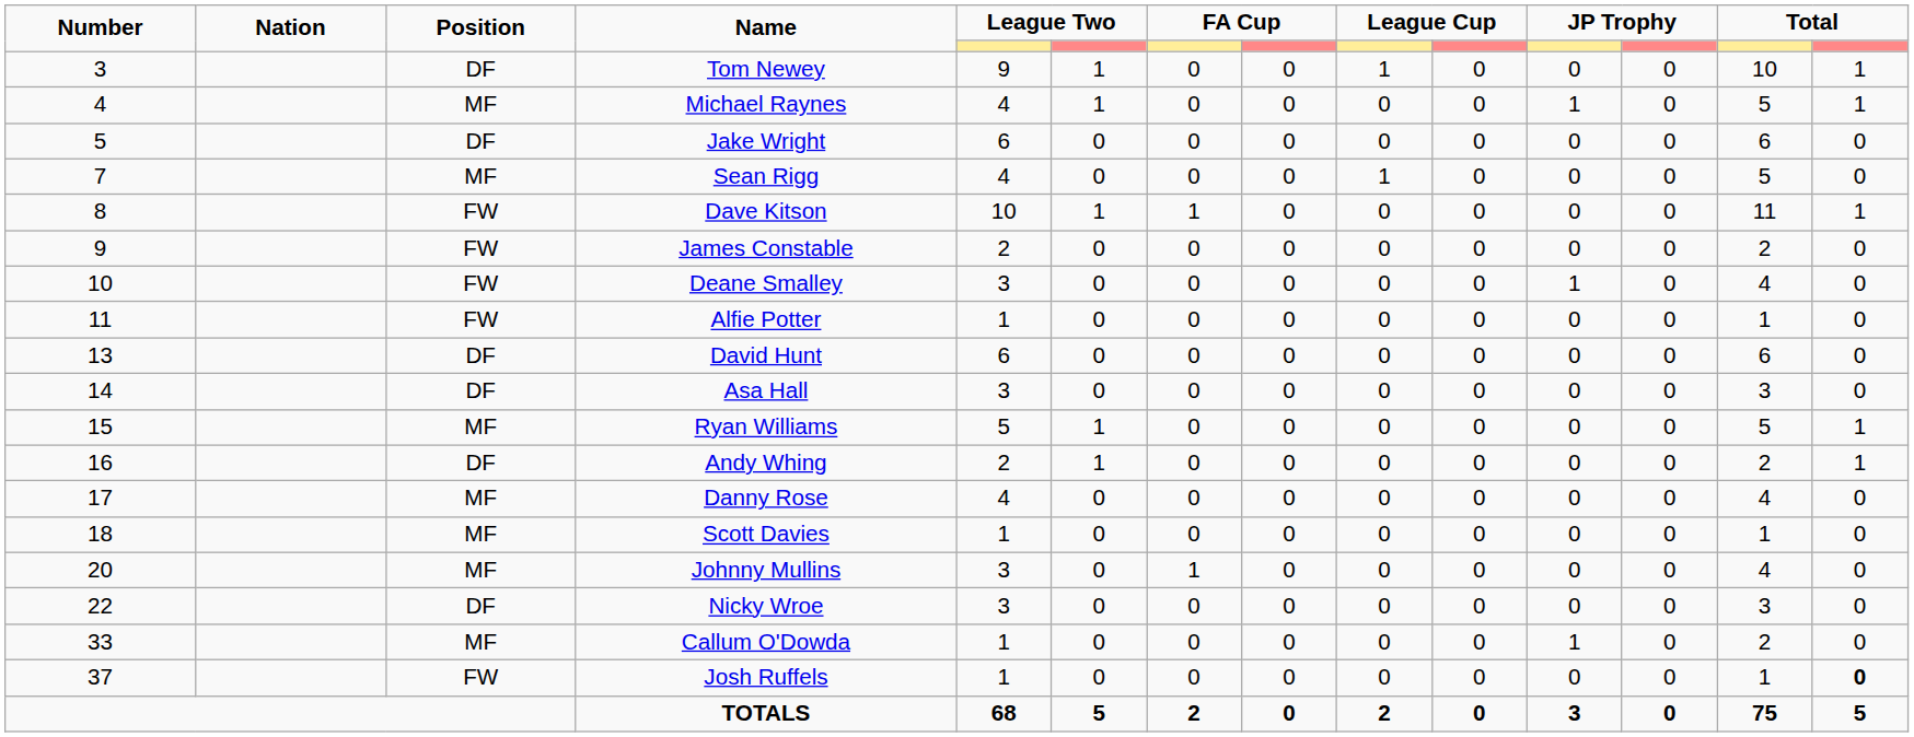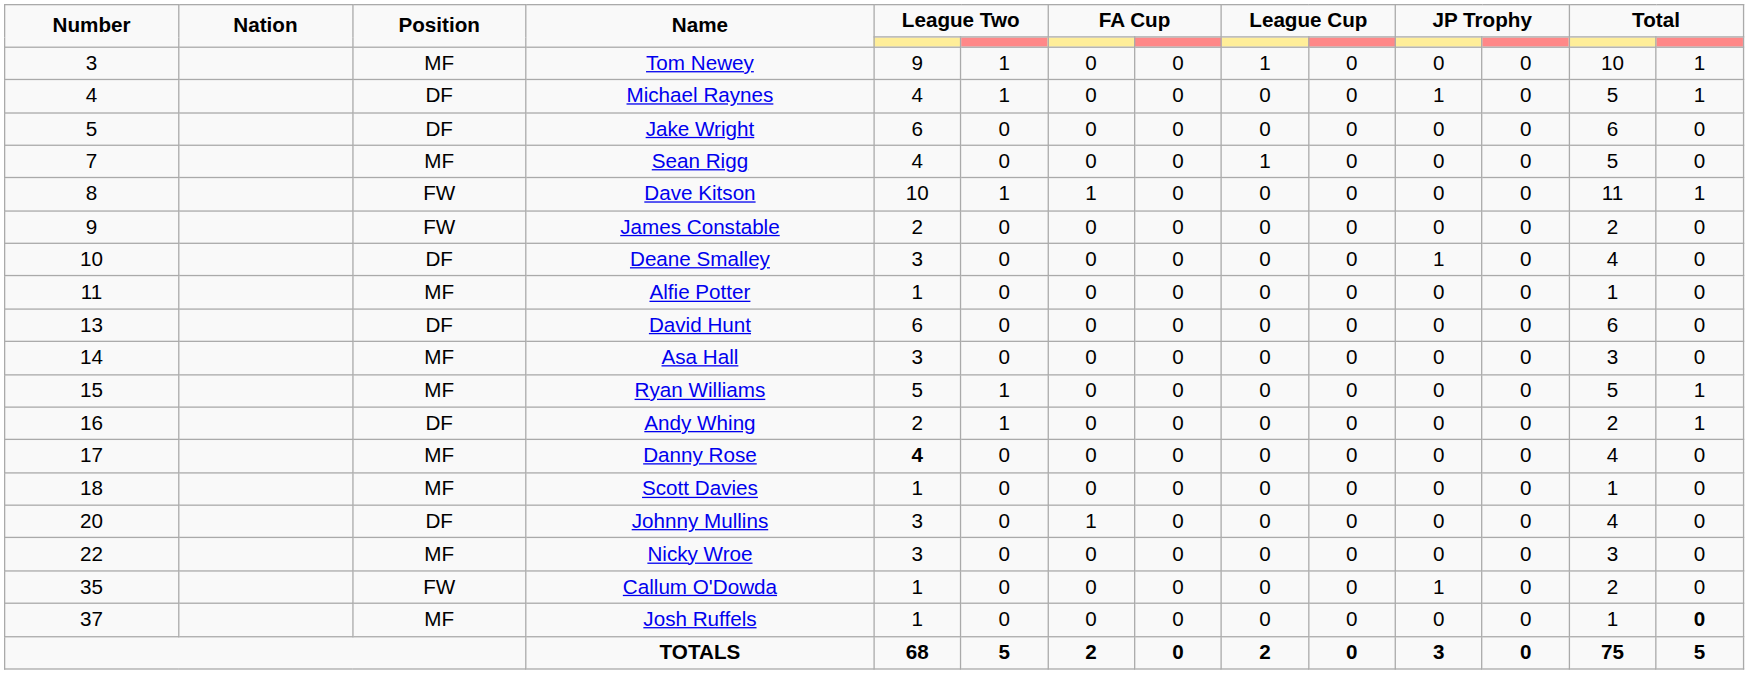 <table class="wikitable" style="font-size: 100%; text-align: center;">
 <tr>
 <td rowspan="2" width="10%" align="center"><strong>Number</strong></td>
 <td rowspan="2" width="10%" align="center"><strong>Nation</strong></td>
 <td rowspan="2" width="10%" align="center"><strong>Position</strong></td>
 <td rowspan="2" width="20%" align="center"><strong>Name</strong></td>
 <td colspan="2" align="center"><strong>League Two</strong></td>
 <td colspan="2" align="center"><strong>FA Cup</strong></td>
 <td colspan="2" align="center"><strong>League Cup</strong></td>
 <td colspan="2" align="center"><strong>JP Trophy</strong></td>
 <td colspan="2" align="center"><strong>Total</strong></td>
 </tr>
 <tr>
 <th width=60 style="background: #FFEE99"></th>
 <th width=60 style="background: #FF8888"></th>
 <th width=60 style="background: #FFEE99"></th>
 <th width=60 style="background: #FF8888"></th>
 <th width=60 style="background: #FFEE99"></th>
 <th width=60 style="background: #FF8888"></th>
 <th width=60 style="background: #FFEE99"></th>
 <th width=60 style="background: #FF8888"></th>
 <th width=60 style="background: #FFEE99"></th>
 <th width=60 style="background: #FF8888"></th>
 </tr>
 <tr>
 <td>3</td>
 <td></td>
-<td>DF</td>
+<td>MF</td>
 <td><a href='#'>Tom Newey</a></td>
 <td>9</td>
 <td>1</td>
 <td>0</td>
 <td>0</td>
 <td>1</td>
 <td>0</td>
 <td>0</td>
 <td>0</td>
 <td>10</td>
 <td>1</td>
 </tr>
 <tr>
 <td>4</td>
 <td></td>
-<td>MF</td>
+<td>DF</td>
 <td><a href='#'>Michael Raynes</a></td>
 <td>4</td>
 <td>1</td>
 <td>0</td>
 <td>0</td>
 <td>0</td>
 <td>0</td>
 <td>1</td>
 <td>0</td>
 <td>5</td>
 <td>1</td>
 </tr>
 <tr>
 <td>5</td>
 <td></td>
 <td>DF</td>
 <td><a href='#'>Jake Wright</a></td>
 <td>6</td>
 <td>0</td>
 <td>0</td>
 <td>0</td>
 <td>0</td>
 <td>0</td>
 <td>0</td>
 <td>0</td>
 <td>6</td>
 <td>0</td>
 </tr>
 <tr>
 <td>7</td>
 <td></td>
 <td>MF</td>
 <td><a href='#'>Sean Rigg</a></td>
 <td>4</td>
 <td>0</td>
 <td>0</td>
 <td>0</td>
 <td>1</td>
 <td>0</td>
 <td>0</td>
 <td>0</td>
 <td>5</td>
 <td>0</td>
 </tr>
 <tr>
 <td>8</td>
 <td></td>
 <td>FW</td>
 <td><a href='#'>Dave Kitson</a></td>
 <td>10</td>
 <td>1</td>
 <td>1</td>
 <td>0</td>
 <td>0</td>
 <td>0</td>
 <td>0</td>
 <td>0</td>
 <td>11</td>
 <td>1</td>
 </tr>
 <tr>
 <td>9</td>
 <td></td>
 <td>FW</td>
 <td><a href='#'>James Constable</a></td>
 <td>2</td>
 <td>0</td>
 <td>0</td>
 <td>0</td>
 <td>0</td>
 <td>0</td>
 <td>0</td>
 <td>0</td>
 <td>2</td>
 <td>0</td>
 </tr>
 <tr>
 <td>10</td>
 <td></td>
-<td>FW</td>
+<td>DF</td>
 <td><a href='#'>Deane Smalley</a></td>
 <td>3</td>
 <td>0</td>
 <td>0</td>
 <td>0</td>
 <td>0</td>
 <td>0</td>
 <td>1</td>
 <td>0</td>
 <td>4</td>
 <td>0</td>
 </tr>
 <tr>
 <td>11</td>
 <td></td>
-<td>FW</td>
+<td>MF</td>
 <td><a href='#'>Alfie Potter</a></td>
 <td>1</td>
 <td>0</td>
 <td>0</td>
 <td>0</td>
 <td>0</td>
 <td>0</td>
 <td>0</td>
 <td>0</td>
 <td>1</td>
 <td>0</td>
 </tr>
 <tr>
 <td>13</td>
 <td></td>
 <td>DF</td>
 <td><a href='#'>David Hunt</a></td>
 <td>6</td>
 <td>0</td>
 <td>0</td>
 <td>0</td>
 <td>0</td>
 <td>0</td>
 <td>0</td>
 <td>0</td>
 <td>6</td>
 <td>0</td>
 </tr>
 <tr>
 <td>14</td>
 <td></td>
-<td>DF</td>
+<td>MF</td>
 <td><a href='#'>Asa Hall</a></td>
 <td>3</td>
 <td>0</td>
 <td>0</td>
 <td>0</td>
 <td>0</td>
 <td>0</td>
 <td>0</td>
 <td>0</td>
 <td>3</td>
 <td>0</td>
 </tr>
 <tr>
 <td>15</td>
 <td></td>
 <td>MF</td>
 <td><a href='#'>Ryan Williams</a></td>
 <td>5</td>
 <td>1</td>
 <td>0</td>
 <td>0</td>
 <td>0</td>
 <td>0</td>
 <td>0</td>
 <td>0</td>
 <td>5</td>
 <td>1</td>
 </tr>
 <tr>
 <td>16</td>
 <td></td>
 <td>DF</td>
 <td><a href='#'>Andy Whing</a></td>
 <td>2</td>
 <td>1</td>
 <td>0</td>
 <td>0</td>
 <td>0</td>
 <td>0</td>
 <td>0</td>
 <td>0</td>
 <td>2</td>
 <td>1</td>
 </tr>
 <tr>
 <td>17</td>
 <td></td>
 <td>MF</td>
 <td><a href='#'>Danny Rose</a></td>
-<td>4</td>
+<td><strong>4</strong></td>
 <td>0</td>
 <td>0</td>
 <td>0</td>
 <td>0</td>
 <td>0</td>
 <td>0</td>
 <td>0</td>
 <td>4</td>
 <td>0</td>
 </tr>
 <tr>
 <td>18</td>
 <td></td>
 <td>MF</td>
 <td><a href='#'>Scott Davies</a></td>
 <td>1</td>
 <td>0</td>
 <td>0</td>
 <td>0</td>
 <td>0</td>
 <td>0</td>
 <td>0</td>
 <td>0</td>
 <td>1</td>
 <td>0</td>
 </tr>
 <tr>
 <td>20</td>
 <td></td>
-<td>MF</td>
+<td>DF</td>
 <td><a href='#'>Johnny Mullins</a></td>
 <td>3</td>
 <td>0</td>
 <td>1</td>
 <td>0</td>
 <td>0</td>
 <td>0</td>
 <td>0</td>
 <td>0</td>
 <td>4</td>
 <td>0</td>
 </tr>
 <tr>
 <td>22</td>
 <td></td>
-<td>DF</td>
+<td>MF</td>
 <td><a href='#'>Nicky Wroe</a></td>
 <td>3</td>
 <td>0</td>
 <td>0</td>
 <td>0</td>
 <td>0</td>
 <td>0</td>
 <td>0</td>
 <td>0</td>
 <td>3</td>
 <td>0</td>
 </tr>
 <tr>
-<td>33</td>
+<td>35</td>
 <td></td>
-<td>MF</td>
+<td>FW</td>
 <td><a href='#'>Callum O'Dowda</a></td>
 <td>1</td>
 <td>0</td>
 <td>0</td>
 <td>0</td>
 <td>0</td>
 <td>0</td>
 <td>1</td>
 <td>0</td>
 <td>2</td>
 <td>0</td>
 </tr>
 <tr>
 <td>37</td>
 <td></td>
-<td>FW</td>
+<td>MF</td>
 <td><a href='#'>Josh Ruffels</a></td>
 <td>1</td>
 <td>0</td>
 <td>0</td>
 <td>0</td>
 <td>0</td>
 <td>0</td>
 <td>0</td>
 <td>0</td>
 <td>1</td>
 <td><strong>0</strong></td>
 </tr>
 <tr>
 <td colspan="3"></td>
 <td><strong>TOTALS</strong></td>
 <td><strong>68</strong> </td>
 <td><strong>5</strong>  </td>
 <td><strong>2</strong>  </td>
 <td><strong>0</strong>  </td>
 <td><strong>2</strong>  </td>
 <td><strong>0</strong>  </td>
 <td><strong>3</strong>  </td>
 <td><strong>0</strong>  </td>
 <td><strong>75</strong>  </td>
 <td><strong>5</strong>  </td>
 </tr>
 </table>
